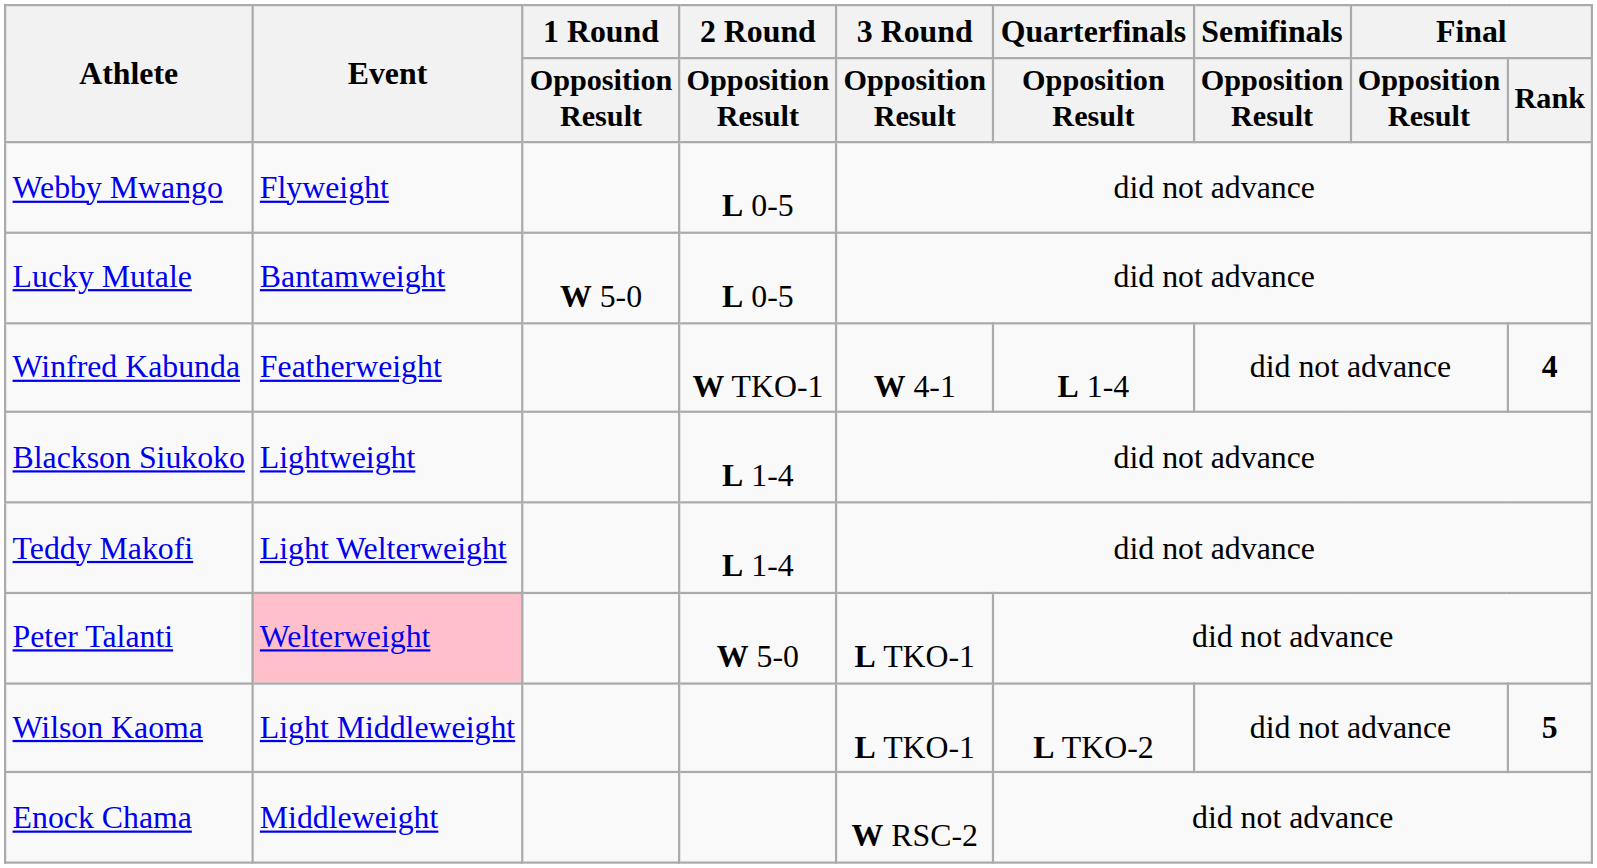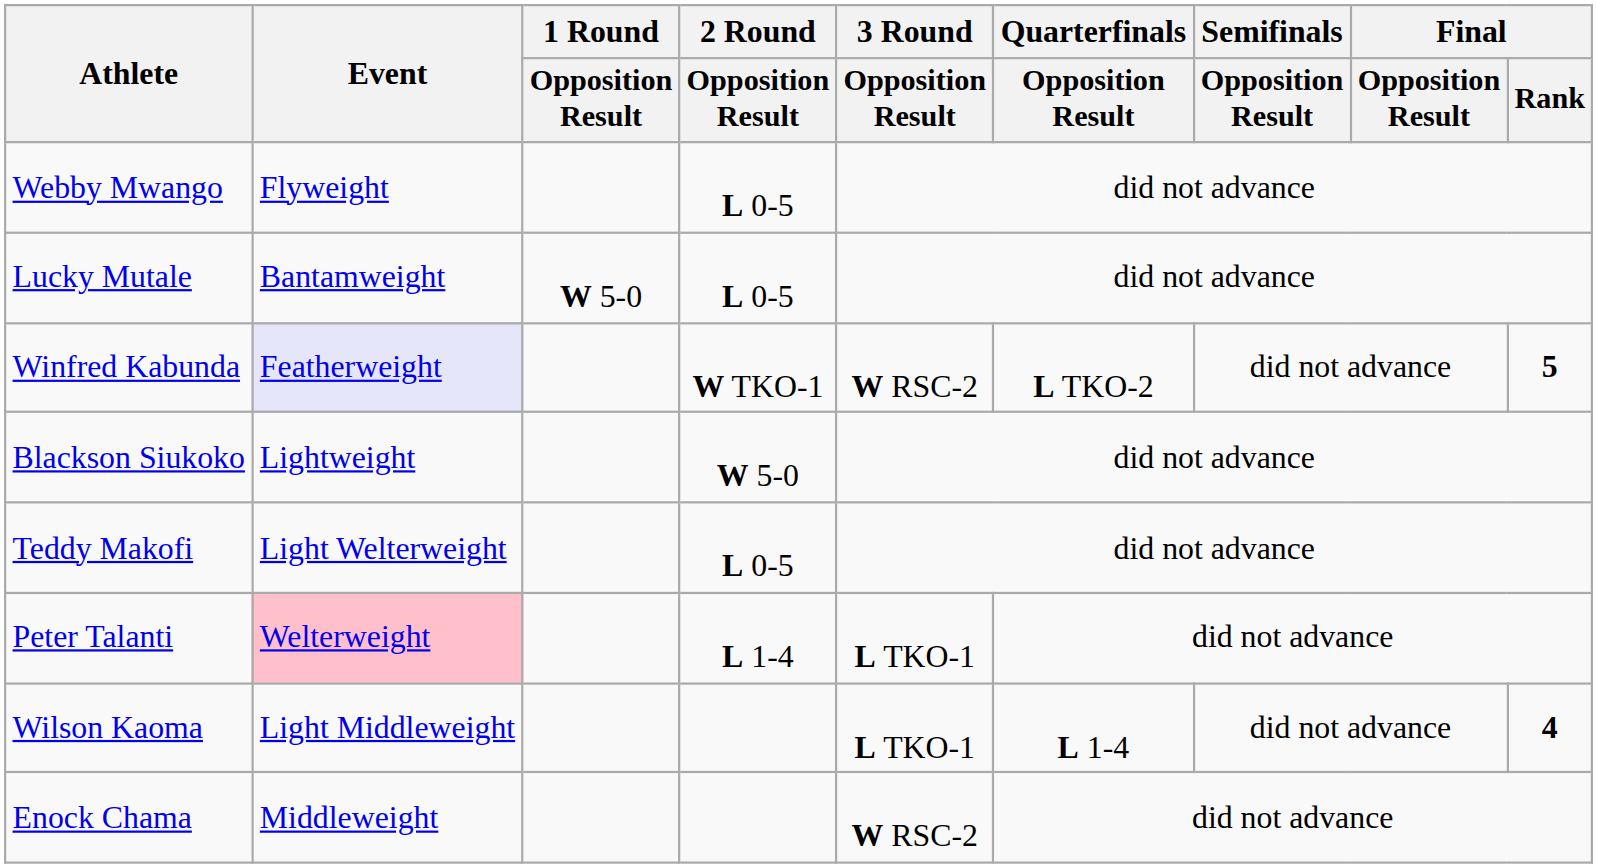 <table class="wikitable" style="font-size:90%">
 <tr>
 <th rowspan="2">Athlete</th>
 <th rowspan="2">Event</th>
 <th>1 Round</th>
 <th>2 Round</th>
 <th>3 Round</th>
 <th>Quarterfinals</th>
 <th>Semifinals</th>
 <th colspan=2>Final</th>
 </tr>
 <tr style="font-size:95%">
 <th>Opposition<br>Result</th>
 <th>Opposition<br>Result</th>
 <th>Opposition<br>Result</th>
 <th>Opposition<br>Result</th>
 <th>Opposition<br>Result</th>
 <th>Opposition<br>Result</th>
 <th>Rank</th>
 </tr>
 <tr align=center>
 <td align=left><a href='#'>Webby Mwango</a></td>
 <td align=left><a href='#'>Flyweight</a></td>
 <td></td>
 <td><br><strong>L</strong> 0-5</td>
 <td colspan=5>did not advance</td>
 </tr>
 <tr align=center>
 <td align=left><a href='#'>Lucky Mutale</a></td>
 <td align=left><a href='#'>Bantamweight</a></td>
 <td><br><strong>W</strong> 5-0</td>
 <td><br><strong>L</strong> 0-5</td>
 <td colspan=5>did not advance</td>
 </tr>
 <tr align=center>
 <td align=left><a href='#'>Winfred Kabunda</a></td>
-<td align=left><a href='#'>Featherweight</a></td>
+<td align=left style="background: lavender;"><a href='#'>Featherweight</a></td>
 <td></td>
 <td><br><strong>W</strong> TKO-1</td>
-<td><br><strong>W</strong> 4-1</td>
-<td><br><strong>L</strong> 1-4</td>
+<td><br><strong>W</strong> RSC-2</td>
+<td><br><strong>L</strong> TKO-2</td>
 <td colspan=2>did not advance</td>
-<td><strong>4</strong></td>
+<td><strong>5</strong></td>
 </tr>
 <tr align=center>
 <td align=left><a href='#'>Blackson Siukoko</a></td>
 <td align=left><a href='#'>Lightweight</a></td>
 <td></td>
-<td><br><strong>L</strong> 1-4</td>
+<td><br><strong>W</strong> 5-0</td>
 <td colspan=5>did not advance</td>
 </tr>
 <tr align=center>
 <td align=left><a href='#'>Teddy Makofi</a></td>
 <td align=left><a href='#'>Light Welterweight</a></td>
 <td></td>
-<td><br><strong>L</strong> 1-4</td>
+<td><br><strong>L</strong> 0-5</td>
 <td colspan=5>did not advance</td>
 </tr>
 <tr align=center>
 <td align=left><a href='#'>Peter Talanti</a></td>
 <td align=left style="background: pink;"><a href='#'>Welterweight</a></td>
 <td></td>
-<td><br><strong>W</strong> 5-0</td>
+<td><br><strong>L</strong> 1-4</td>
 <td><br><strong>L</strong> TKO-1</td>
 <td colspan=5>did not advance</td>
 </tr>
 <tr align=center>
 <td align=left><a href='#'>Wilson Kaoma</a></td>
 <td align=left><a href='#'>Light Middleweight</a></td>
 <td></td>
 <td></td>
 <td><br><strong>L</strong> TKO-1</td>
-<td><br><strong>L</strong> TKO-2</td>
+<td><br><strong>L</strong> 1-4</td>
 <td colspan=2>did not advance</td>
-<td><strong>5</strong></td>
+<td><strong>4</strong></td>
 </tr>
 <tr align=center>
 <td align=left><a href='#'>Enock Chama</a></td>
 <td align=left><a href='#'>Middleweight</a></td>
 <td></td>
 <td></td>
 <td><br><strong>W</strong> RSC-2</td>
 <td colspan=6>did not advance</td>
 </tr>
 </table>
